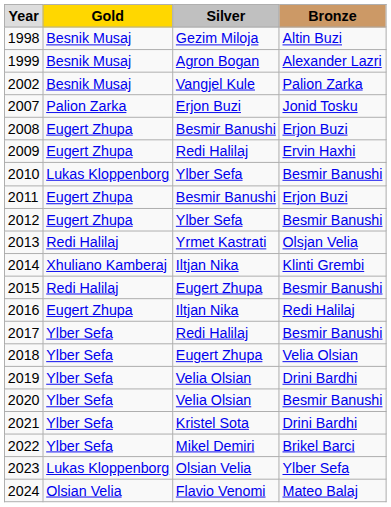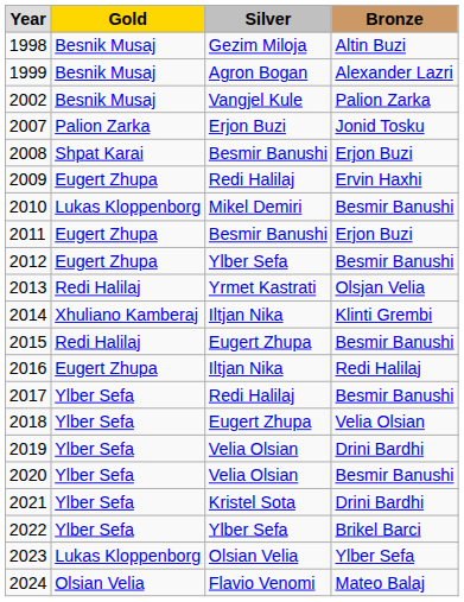 <table class="wikitable sortable" style="font-size:95%">
 <tr>
 <td style="background:#DDDDDD; font-weight:bold; text-align:center;">Year</td>
 <td style="background:gold; font-weight:bold; text-align:center;">Gold</td>
 <td style="background:silver; font-weight:bold; text-align:center;">Silver</td>
 <td style="background:#cc9966; font-weight:bold; text-align:center;">Bronze</td>
 </tr>
 <tr>
 <td>1998</td>
 <td><a href='#'>Besnik Musaj</a></td>
 <td><a href='#'>Gezim Miloja</a></td>
 <td><a href='#'>Altin Buzi</a></td>
 </tr>
 <tr>
 <td>1999</td>
 <td><a href='#'>Besnik Musaj</a></td>
 <td><a href='#'>Agron Bogan</a></td>
 <td><a href='#'>Alexander Lazri</a></td>
 </tr>
 <tr>
 <td>2002</td>
 <td><a href='#'>Besnik Musaj</a></td>
 <td><a href='#'>Vangjel Kule</a></td>
 <td><a href='#'>Palion Zarka</a></td>
 </tr>
 <tr>
 <td>2007</td>
 <td><a href='#'>Palion Zarka</a></td>
 <td><a href='#'>Erjon Buzi</a></td>
 <td><a href='#'>Jonid Tosku</a></td>
 </tr>
 <tr>
 <td>2008</td>
-<td><a href='#'>Eugert Zhupa</a></td>
+<td><a href='#'>Shpat Karai</a></td>
 <td><a href='#'>Besmir Banushi</a></td>
 <td><a href='#'>Erjon Buzi</a></td>
 </tr>
 <tr>
 <td>2009</td>
 <td><a href='#'>Eugert Zhupa</a></td>
 <td><a href='#'>Redi Halilaj</a></td>
 <td><a href='#'>Ervin Haxhi</a></td>
 </tr>
 <tr>
 <td>2010</td>
 <td><a href='#'>Lukas Kloppenborg</a></td>
-<td><a href='#'>Ylber Sefa</a></td>
+<td><a href='#'>Mikel Demiri</a></td>
 <td><a href='#'>Besmir Banushi</a></td>
 </tr>
 <tr>
 <td>2011</td>
 <td><a href='#'>Eugert Zhupa</a></td>
 <td><a href='#'>Besmir Banushi</a></td>
 <td><a href='#'>Erjon Buzi</a></td>
 </tr>
 <tr>
 <td>2012</td>
 <td><a href='#'>Eugert Zhupa</a></td>
 <td><a href='#'>Ylber Sefa</a></td>
 <td><a href='#'>Besmir Banushi</a></td>
 </tr>
 <tr>
 <td>2013</td>
 <td><a href='#'>Redi Halilaj</a></td>
 <td><a href='#'>Yrmet Kastrati</a></td>
 <td><a href='#'>Olsjan Velia</a></td>
 </tr>
 <tr>
 <td>2014</td>
 <td><a href='#'>Xhuliano Kamberaj</a></td>
 <td><a href='#'>Iltjan Nika</a></td>
 <td><a href='#'>Klinti Grembi</a></td>
 </tr>
 <tr>
 <td>2015</td>
 <td><a href='#'>Redi Halilaj</a></td>
 <td><a href='#'>Eugert Zhupa</a></td>
 <td><a href='#'>Besmir Banushi</a></td>
 </tr>
 <tr>
 <td>2016</td>
 <td><a href='#'>Eugert Zhupa</a></td>
 <td><a href='#'>Iltjan Nika</a></td>
 <td><a href='#'>Redi Halilaj</a></td>
 </tr>
 <tr>
 <td>2017</td>
 <td><a href='#'>Ylber Sefa</a></td>
 <td><a href='#'>Redi Halilaj</a></td>
 <td><a href='#'>Besmir Banushi</a></td>
 </tr>
 <tr>
 <td>2018</td>
 <td><a href='#'>Ylber Sefa</a></td>
 <td><a href='#'>Eugert Zhupa</a></td>
 <td><a href='#'>Velia Olsian</a></td>
 </tr>
 <tr>
 <td>2019</td>
 <td><a href='#'>Ylber Sefa</a></td>
 <td><a href='#'>Velia Olsian</a></td>
 <td><a href='#'>Drini Bardhi</a></td>
 </tr>
 <tr>
 <td>2020</td>
 <td><a href='#'>Ylber Sefa</a></td>
 <td><a href='#'>Velia Olsian</a></td>
 <td><a href='#'>Besmir Banushi</a></td>
 </tr>
 <tr>
 <td>2021</td>
 <td><a href='#'>Ylber Sefa</a></td>
 <td><a href='#'>Kristel Sota</a></td>
 <td><a href='#'>Drini Bardhi</a></td>
 </tr>
 <tr>
 <td>2022</td>
 <td><a href='#'>Ylber Sefa</a></td>
-<td><a href='#'>Mikel Demiri</a></td>
+<td><a href='#'>Ylber Sefa</a></td>
 <td><a href='#'>Brikel Barci</a></td>
 </tr>
 <tr>
 <td>2023</td>
 <td><a href='#'>Lukas Kloppenborg</a></td>
 <td><a href='#'>Olsian Velia</a></td>
 <td><a href='#'>Ylber Sefa</a></td>
 </tr>
 <tr>
 <td>2024</td>
 <td><a href='#'>Olsian Velia</a></td>
 <td><a href='#'>Flavio Venomi</a></td>
 <td><a href='#'>Mateo Balaj</a></td>
 </tr>
 </table>
